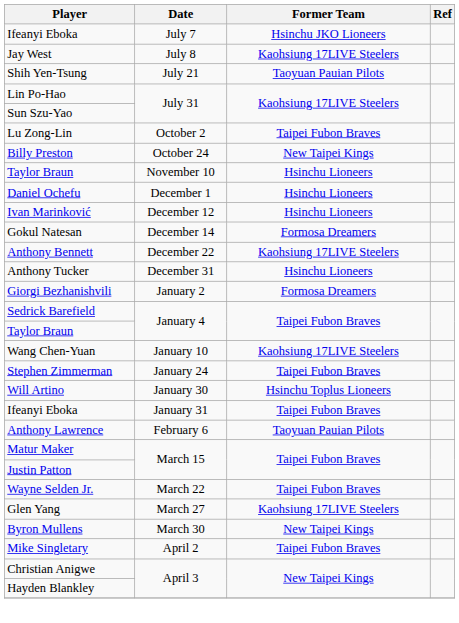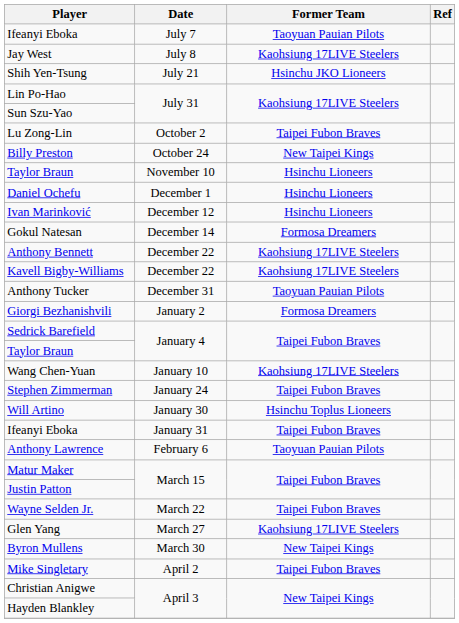 <table class="wikitable sortable" style="text-align:left">
 <tr>
 <th style="width:160px">Player</th>
 <th style="width:110px">Date</th>
 <th style="width:254px">Former Team</th>
 <th class="unsortable">Ref</th>
 </tr>
 <tr>
 <td align="left">Ifeanyi Eboka</td>
 <td align="center">July 7</td>
-<td align="center"><a href='#'>Hsinchu JKO Lioneers</a></td>
+<td align="center"><a href='#'>Taoyuan Pauian Pilots</a></td>
 <td align="center"></td>
 </tr>
 <tr>
 <td align="left">Jay West</td>
 <td align="center">July 8</td>
 <td align="center"><a href='#'>Kaohsiung 17LIVE Steelers</a></td>
 <td align="center"></td>
 </tr>
 <tr>
 <td align="left">Shih Yen-Tsung</td>
 <td align="center">July 21</td>
-<td align="center"><a href='#'>Taoyuan Pauian Pilots</a></td>
+<td align="center"><a href='#'>Hsinchu JKO Lioneers</a></td>
 <td align="center"></td>
 </tr>
 <tr>
 <td align="left">Lin Po-Hao</td>
 <td rowspan=2 align="center">July 31</td>
 <td rowspan=2 align="center"><a href='#'>Kaohsiung 17LIVE Steelers</a></td>
 <td rowspan=2 align="center"></td>
 </tr>
 <tr>
 <td align="left">Sun Szu-Yao</td>
 </tr>
 <tr>
 <td align="left">Lu Zong-Lin</td>
 <td align="center">October 2</td>
 <td align="center"><a href='#'>Taipei Fubon Braves</a></td>
 <td align="center"></td>
 </tr>
 <tr>
 <td align="left"><a href='#'>Billy Preston</a></td>
 <td align="center">October 24</td>
 <td align="center"><a href='#'>New Taipei Kings</a></td>
 <td align="center"></td>
 </tr>
 <tr>
 <td align="left"><a href='#'>Taylor Braun</a></td>
 <td align="center">November 10</td>
 <td align="center"><a href='#'>Hsinchu Lioneers</a></td>
 <td align="center"></td>
 </tr>
 <tr>
 <td align="left"><a href='#'>Daniel Ochefu</a></td>
 <td align="center">December 1</td>
 <td align="center"><a href='#'>Hsinchu Lioneers</a></td>
 <td align="center"></td>
 </tr>
 <tr>
 <td align="left"><a href='#'>Ivan Marinković</a></td>
 <td align="center">December 12</td>
 <td align="center"><a href='#'>Hsinchu Lioneers</a></td>
 <td align="center"></td>
 </tr>
 <tr>
 <td align="left">Gokul Natesan</td>
 <td align="center">December 14</td>
 <td align="center"><a href='#'>Formosa Dreamers</a></td>
 <td align="center"></td>
 </tr>
 <tr>
 <td align="left"><a href='#'>Anthony Bennett</a></td>
 <td align="center">December 22</td>
 <td align="center"><a href='#'>Kaohsiung 17LIVE Steelers</a></td>
 <td align="center"></td>
 </tr>
 <tr>
+<td align="left"><a href='#'>Kavell Bigby-Williams</a></td>
+<td align="center">December 22</td>
+<td align="center"><a href='#'>Kaohsiung 17LIVE Steelers</a></td>
+<td align="center"></td>
+</tr>
+<tr>
 <td align="left">Anthony Tucker</td>
 <td align="center">December 31</td>
-<td align="center"><a href='#'>Hsinchu Lioneers</a></td>
+<td align="center"><a href='#'>Taoyuan Pauian Pilots</a></td>
 <td align="center"></td>
 </tr>
 <tr>
 <td align="left"><a href='#'>Giorgi Bezhanishvili</a></td>
 <td align="center">January 2</td>
 <td align="center"><a href='#'>Formosa Dreamers</a></td>
 <td align="center"></td>
 </tr>
 <tr>
 <td align="left"><a href='#'>Sedrick Barefield</a></td>
 <td rowspan=2 align="center">January 4</td>
 <td rowspan=2 align="center"><a href='#'>Taipei Fubon Braves</a></td>
 <td rowspan=2 align="center"></td>
 </tr>
 <tr>
 <td align="left"><a href='#'>Taylor Braun</a></td>
 </tr>
 <tr>
 <td align="left">Wang Chen-Yuan</td>
 <td align="center">January 10</td>
 <td align="center"><a href='#'>Kaohsiung 17LIVE Steelers</a></td>
 <td align="center"></td>
 </tr>
 <tr>
 <td align="left"><a href='#'>Stephen Zimmerman</a></td>
 <td align="center">January 24</td>
 <td align="center"><a href='#'>Taipei Fubon Braves</a></td>
 <td align="center"></td>
 </tr>
 <tr>
 <td align="left"><a href='#'>Will Artino</a></td>
 <td align="center">January 30</td>
 <td align="center"><a href='#'>Hsinchu Toplus Lioneers</a></td>
 <td align="center"></td>
 </tr>
 <tr>
 <td align="left">Ifeanyi Eboka</td>
 <td align="center">January 31</td>
 <td align="center"><a href='#'>Taipei Fubon Braves</a></td>
 <td align="center"></td>
 </tr>
 <tr>
 <td align="left"><a href='#'>Anthony Lawrence</a></td>
 <td align="center">February 6</td>
 <td align="center"><a href='#'>Taoyuan Pauian Pilots</a></td>
 <td align="center"></td>
 </tr>
 <tr>
 <td align="left"><a href='#'>Matur Maker</a></td>
 <td rowspan="2" align="center">March 15</td>
 <td rowspan="2" align="center"><a href='#'>Taipei Fubon Braves</a></td>
 <td rowspan="2" align="center"></td>
 </tr>
 <tr>
 <td align="left"><a href='#'>Justin Patton</a></td>
 </tr>
 <tr>
 <td align="left"><a href='#'>Wayne Selden Jr.</a></td>
 <td align="center">March 22</td>
 <td align="center"><a href='#'>Taipei Fubon Braves</a></td>
 <td align="center"></td>
 </tr>
 <tr>
 <td align="left">Glen Yang</td>
 <td align="center">March 27</td>
 <td align="center"><a href='#'>Kaohsiung 17LIVE Steelers</a></td>
 <td align="center"></td>
 </tr>
 <tr>
 <td align="left"><a href='#'>Byron Mullens</a></td>
 <td align="center">March 30</td>
 <td align="center"><a href='#'>New Taipei Kings</a></td>
 <td align="center"></td>
 </tr>
 <tr>
 <td align="left"><a href='#'>Mike Singletary</a></td>
 <td align="center">April 2</td>
 <td align="center"><a href='#'>Taipei Fubon Braves</a></td>
 <td align="center"></td>
 </tr>
 <tr>
 <td align="left">Christian Anigwe</td>
 <td rowspan="2" align="center">April 3</td>
 <td rowspan="2" align="center"><a href='#'>New Taipei Kings</a></td>
 <td rowspan="2" align="center"></td>
 </tr>
 <tr>
 <td align="left">Hayden Blankley</td>
 </tr>
 <tr>
 </tr>
 </table>
